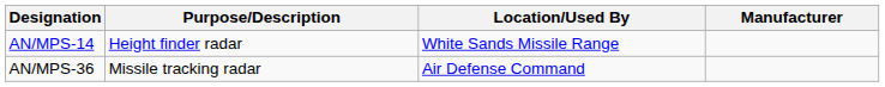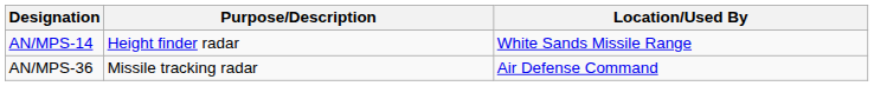 <table class="wikitable sortable">
 <tr>
 <th scope="col">Designation</th>
 <th scope="col" style="width: 500px;">Purpose/Description</th>
 <th scope="col" style="width: 500px;">Location/Used By</th>
-<th scope="col" style="width: 250px;">Manufacturer</th>
 </tr>
 <tr>
 <td><a href='#'>AN/MPS-14</a></td>
 <td><a href='#'>Height finder</a> radar</td>
 <td><a href='#'>White Sands Missile Range</a></td>
-<td></td>
 </tr>
 <tr>
 <td>AN/MPS-36</td>
 <td>Missile tracking radar</td>
 <td><a href='#'>Air Defense Command</a></td>
-<td></td>
 </tr>
 </table>
